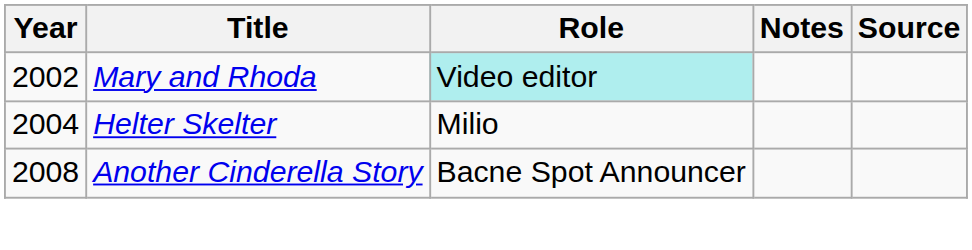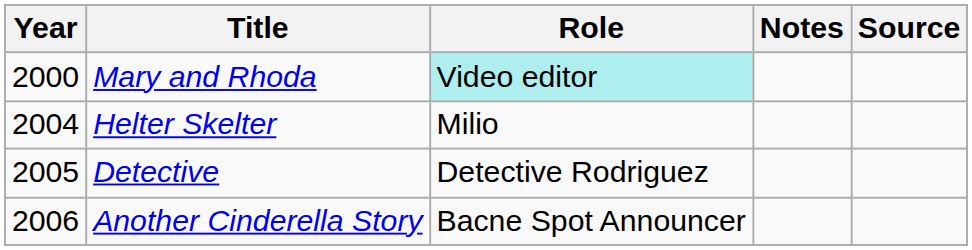 <table class="wikitable sortable plainrowheaders">
 <tr>
 <th>Year</th>
 <th>Title</th>
 <th>Role</th>
 <th class="unsortable">Notes</th>
 <th class="unsortable">Source</th>
 </tr>
 <tr>
-<td>2002</td>
+<td>2000</td>
 <td><em><a href='#'>Mary and Rhoda</a></em></td>
 <td style="background: paleturquoise;">Video editor</td>
 <td></td>
 <td></td>
 </tr>
 <tr>
 <td>2004</td>
 <td><em><a href='#'>Helter Skelter</a></em></td>
 <td>Milio</td>
 <td></td>
 <td></td>
 </tr>
 <tr>
-<td>2008</td>
+<td>2005</td>
+<td><em><a href='#'>Detective</a></em></td>
+<td>Detective Rodriguez</td>
+<td></td>
+<td></td>
+</tr>
+<tr>
+<td>2006</td>
 <td><em><a href='#'>Another Cinderella Story</a></em></td>
 <td>Bacne Spot Announcer</td>
 <td></td>
 <td></td>
 </tr>
 </table>
